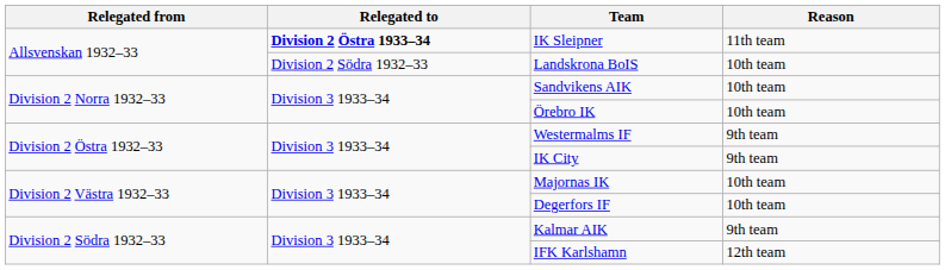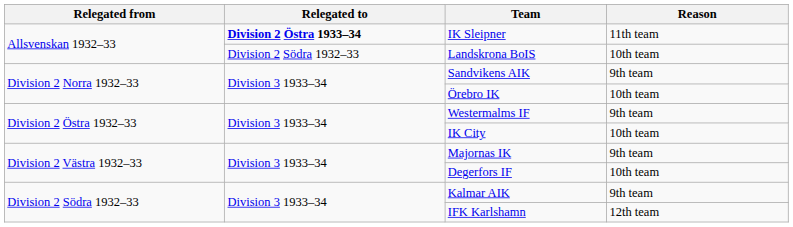 <table class="wikitable" style="text-align: left;">
 <tr>
 <th style="width: 275px;">Relegated from</th>
 <th style="width: 275px;">Relegated to</th>
 <th style="width: 200px;">Team</th>
 <th style="width: 225px;">Reason</th>
 </tr>
 <tr>
 <td rowspan=2><a href='#'>Allsvenskan</a> 1932–33</td>
 <td><strong><a href='#'>Division 2</a> <a href='#'>Östra</a> 1933–34</strong></td>
 <td><a href='#'>IK Sleipner</a></td>
 <td>11th team</td>
 </tr>
 <tr>
 <td><a href='#'>Division 2</a> <a href='#'>Södra</a> 1932–33</td>
 <td><a href='#'>Landskrona BoIS</a></td>
 <td>10th team</td>
 </tr>
 <tr>
 <td rowspan=2><a href='#'>Division 2</a> <a href='#'>Norra</a> 1932–33</td>
 <td rowspan=2><a href='#'>Division 3</a> 1933–34</td>
 <td><a href='#'>Sandvikens AIK</a></td>
-<td>10th team</td>
+<td>9th team</td>
 </tr>
 <tr>
 <td><a href='#'>Örebro IK</a></td>
 <td>10th team</td>
 </tr>
 <tr>
 <td rowspan=2><a href='#'>Division 2</a> <a href='#'>Östra</a> 1932–33</td>
 <td rowspan=2><a href='#'>Division 3</a> 1933–34</td>
 <td><a href='#'>Westermalms IF</a></td>
 <td>9th team</td>
 </tr>
 <tr>
 <td><a href='#'>IK City</a></td>
-<td>9th team</td>
+<td>10th team</td>
 </tr>
 <tr>
 <td rowspan=2><a href='#'>Division 2</a> <a href='#'>Västra</a> 1932–33</td>
 <td rowspan=2><a href='#'>Division 3</a> 1933–34</td>
 <td><a href='#'>Majornas IK</a></td>
-<td>10th team</td>
+<td>9th team</td>
 </tr>
 <tr>
 <td><a href='#'>Degerfors IF</a></td>
 <td>10th team</td>
 </tr>
 <tr>
 <td rowspan=2><a href='#'>Division 2</a> <a href='#'>Södra</a> 1932–33</td>
 <td rowspan=2><a href='#'>Division 3</a> 1933–34</td>
 <td><a href='#'>Kalmar AIK</a></td>
 <td>9th team</td>
 </tr>
 <tr>
 <td><a href='#'>IFK Karlshamn</a></td>
 <td>12th team</td>
 </tr>
 </table>
